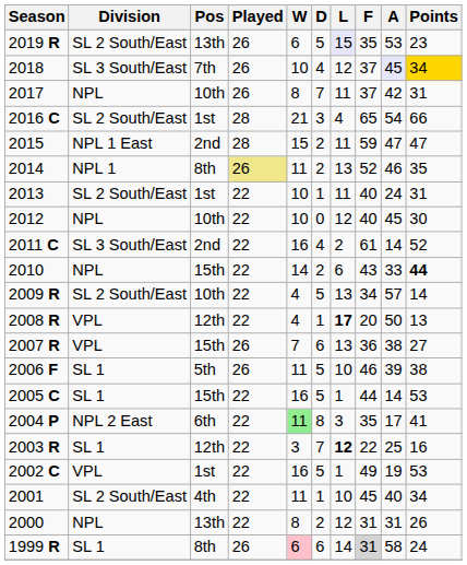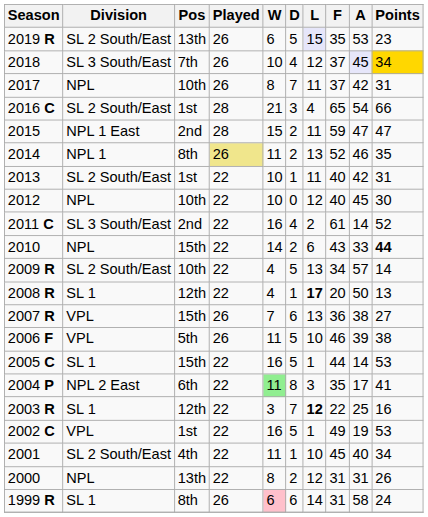 <table class="wikitable">
 <tr>
 <th>Season</th>
 <th>Division</th>
 <th>Pos</th>
 <th>Played</th>
 <th>W</th>
 <th>D</th>
 <th>L</th>
 <th>F</th>
 <th>A</th>
 <th>Points</th>
 </tr>
 <tr>
 <td>2019 <strong>R</strong></td>
 <td>SL 2 South/East</td>
 <td>13th</td>
 <td>26</td>
 <td>6</td>
 <td>5</td>
 <td style="background: lavender;">15</td>
 <td>35</td>
 <td>53</td>
 <td>23</td>
 </tr>
 <tr>
 <td>2018</td>
 <td>SL 3 South/East</td>
 <td>7th</td>
 <td>26</td>
 <td>10</td>
 <td>4</td>
 <td>12</td>
 <td>37</td>
 <td style="background: lavender;">45</td>
 <td style="background: gold;">34</td>
 </tr>
 <tr>
 <td>2017</td>
 <td>NPL</td>
 <td>10th</td>
 <td>26</td>
 <td>8</td>
 <td>7</td>
 <td>11</td>
 <td>37</td>
 <td>42</td>
 <td>31</td>
 </tr>
 <tr>
 <td>2016 <strong>C</strong></td>
 <td>SL 2 South/East</td>
 <td>1st</td>
 <td>28</td>
 <td>21</td>
 <td>3</td>
 <td>4</td>
 <td>65</td>
 <td>54</td>
 <td>66</td>
 </tr>
 <tr>
 <td>2015</td>
 <td>NPL 1 East</td>
 <td>2nd</td>
 <td>28</td>
 <td>15</td>
 <td>2</td>
 <td>11</td>
 <td>59</td>
 <td>47</td>
 <td>47</td>
 </tr>
 <tr>
 <td>2014</td>
 <td>NPL 1</td>
 <td>8th</td>
 <td style="background: khaki;">26</td>
 <td>11</td>
 <td>2</td>
 <td>13</td>
 <td>52</td>
 <td>46</td>
 <td>35</td>
 </tr>
 <tr>
 <td>2013</td>
 <td>SL 2 South/East</td>
 <td>1st</td>
 <td>22</td>
 <td>10</td>
 <td>1</td>
 <td>11</td>
 <td>40</td>
-<td>24</td>
+<td>42</td>
 <td>31</td>
 </tr>
 <tr>
 <td>2012</td>
 <td>NPL</td>
 <td>10th</td>
 <td>22</td>
 <td>10</td>
 <td>0</td>
 <td>12</td>
 <td>40</td>
 <td>45</td>
 <td>30</td>
 </tr>
 <tr>
 <td>2011 <strong>C</strong></td>
 <td>SL 3 South/East</td>
 <td>2nd</td>
 <td>22</td>
 <td>16</td>
 <td>4</td>
 <td>2</td>
 <td>61</td>
 <td>14</td>
 <td>52</td>
 </tr>
 <tr>
 <td>2010</td>
 <td>NPL</td>
 <td>15th</td>
 <td>22</td>
 <td>14</td>
 <td>2</td>
 <td>6</td>
 <td>43</td>
 <td>33</td>
 <td><strong>44</strong></td>
 </tr>
 <tr>
 <td>2009 <strong>R</strong></td>
 <td>SL 2 South/East</td>
 <td>10th</td>
 <td>22</td>
 <td>4</td>
 <td>5</td>
 <td>13</td>
 <td>34</td>
 <td>57</td>
 <td>14</td>
 </tr>
 <tr>
 <td>2008 <strong>R</strong></td>
-<td>VPL</td>
+<td>SL 1</td>
 <td>12th</td>
 <td>22</td>
 <td>4</td>
 <td>1</td>
 <td><strong>17</strong></td>
 <td>20</td>
 <td>50</td>
 <td>13</td>
 </tr>
 <tr>
 <td>2007 <strong>R</strong></td>
 <td>VPL</td>
 <td>15th</td>
 <td>26</td>
 <td>7</td>
 <td>6</td>
 <td>13</td>
 <td>36</td>
 <td>38</td>
 <td>27</td>
 </tr>
 <tr>
 <td>2006 <strong>F</strong></td>
-<td>SL 1</td>
+<td>VPL</td>
 <td>5th</td>
 <td>26</td>
 <td>11</td>
 <td>5</td>
 <td>10</td>
 <td>46</td>
 <td>39</td>
 <td>38</td>
 </tr>
 <tr>
 <td>2005 <strong>C</strong></td>
 <td>SL 1</td>
 <td>15th</td>
 <td>22</td>
 <td>16</td>
 <td>5</td>
 <td>1</td>
 <td>44</td>
 <td>14</td>
 <td>53</td>
 </tr>
 <tr>
 <td>2004 <strong>P</strong></td>
 <td>NPL 2 East</td>
 <td>6th</td>
 <td>22</td>
 <td style="background: lightgreen;">11</td>
 <td>8</td>
 <td>3</td>
 <td>35</td>
 <td>17</td>
 <td>41</td>
 </tr>
 <tr>
 <td>2003 <strong>R</strong></td>
 <td>SL 1</td>
 <td>12th</td>
 <td>22</td>
 <td>3</td>
 <td>7</td>
 <td><strong>12</strong></td>
 <td>22</td>
 <td>25</td>
 <td>16</td>
 </tr>
 <tr>
 <td>2002 <strong>C</strong></td>
 <td>VPL</td>
 <td>1st</td>
 <td>22</td>
 <td>16</td>
 <td>5</td>
 <td>1</td>
 <td>49</td>
 <td>19</td>
 <td>53</td>
 </tr>
 <tr>
 <td>2001</td>
 <td>SL 2 South/East</td>
 <td>4th</td>
 <td>22</td>
 <td>11</td>
 <td>1</td>
 <td>10</td>
 <td>45</td>
 <td>40</td>
 <td>34</td>
 </tr>
 <tr>
 <td>2000</td>
 <td>NPL</td>
 <td>13th</td>
 <td>22</td>
 <td>8</td>
 <td>2</td>
 <td>12</td>
 <td>31</td>
 <td>31</td>
 <td>26</td>
 </tr>
 <tr>
 <td>1999 <strong>R</strong></td>
 <td>SL 1</td>
 <td>8th</td>
 <td>26</td>
 <td style="background: pink;">6</td>
 <td>6</td>
 <td>14</td>
-<td style="background: lightgrey;">31</td>
+<td>31</td>
 <td>58</td>
 <td>24</td>
 </tr>
 <tr>
 </tr>
 </table>
